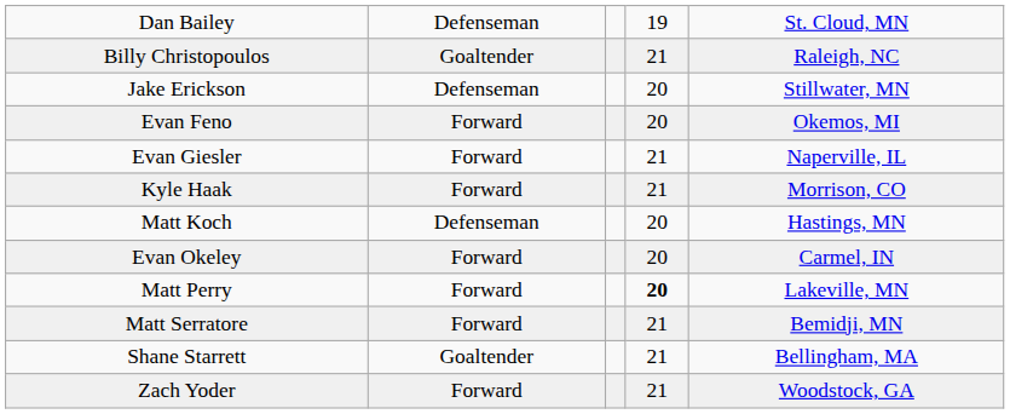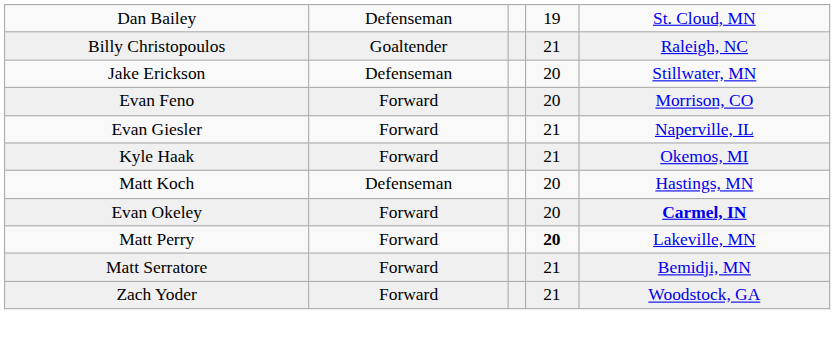 <table class="wikitable" width="60%">
 <tr align="center" bgcolor="">
 <td>Dan Bailey</td>
 <td>Defenseman</td>
 <td></td>
 <td>19</td>
 <td><a href='#'>St. Cloud, MN</a></td>
 </tr>
 <tr align="center" bgcolor="f0f0f0">
 <td>Billy Christopoulos</td>
 <td>Goaltender</td>
 <td></td>
 <td>21</td>
 <td><a href='#'>Raleigh, NC</a></td>
 </tr>
 <tr align="center" bgcolor="">
 <td>Jake Erickson</td>
 <td>Defenseman</td>
 <td></td>
 <td>20</td>
 <td><a href='#'>Stillwater, MN</a></td>
 </tr>
 <tr align="center" bgcolor="f0f0f0">
 <td>Evan Feno</td>
 <td>Forward</td>
 <td></td>
 <td>20</td>
-<td><a href='#'>Okemos, MI</a></td>
+<td><a href='#'>Morrison, CO</a></td>
 </tr>
 <tr align="center" bgcolor="">
 <td>Evan Giesler</td>
 <td>Forward</td>
 <td></td>
 <td>21</td>
 <td><a href='#'>Naperville, IL</a></td>
 </tr>
 <tr align="center" bgcolor="f0f0f0">
 <td>Kyle Haak</td>
 <td>Forward</td>
 <td></td>
 <td>21</td>
-<td><a href='#'>Morrison, CO</a></td>
+<td><a href='#'>Okemos, MI</a></td>
 </tr>
 <tr align="center" bgcolor="">
 <td>Matt Koch</td>
 <td>Defenseman</td>
 <td></td>
 <td>20</td>
 <td><a href='#'>Hastings, MN</a></td>
 </tr>
 <tr align="center" bgcolor="f0f0f0">
 <td>Evan Okeley</td>
 <td>Forward</td>
 <td></td>
 <td>20</td>
-<td><a href='#'>Carmel, IN</a></td>
+<td><strong><a href='#'>Carmel, IN</a></strong></td>
 </tr>
 <tr align="center" bgcolor="">
 <td>Matt Perry</td>
 <td>Forward</td>
 <td></td>
 <td><strong>20</strong></td>
 <td><a href='#'>Lakeville, MN</a></td>
 </tr>
 <tr align="center" bgcolor="f0f0f0">
 <td>Matt Serratore</td>
 <td>Forward</td>
 <td></td>
 <td>21</td>
 <td><a href='#'>Bemidji, MN</a></td>
 </tr>
-<tr align="center" bgcolor="">
-<td>Shane Starrett</td>
-<td>Goaltender</td>
-<td></td>
-<td>21</td>
-<td><a href='#'>Bellingham, MA</a></td>
-</tr>
 <tr align="center" bgcolor="f0f0f0">
 <td>Zach Yoder</td>
 <td>Forward</td>
 <td></td>
 <td>21</td>
 <td><a href='#'>Woodstock, GA</a></td>
 </tr>
 </table>
